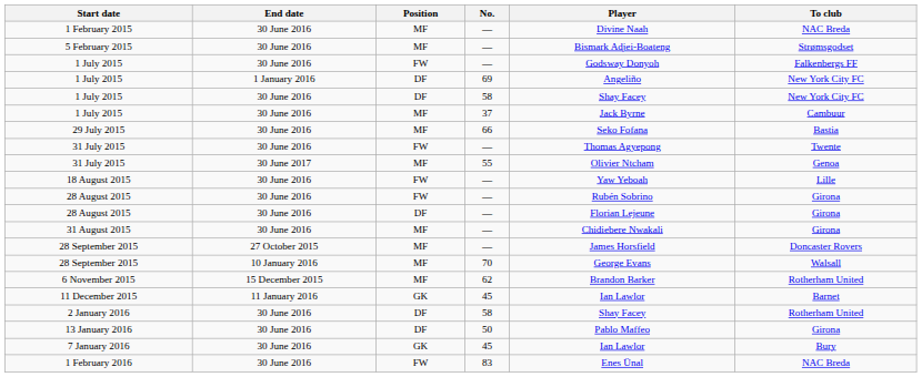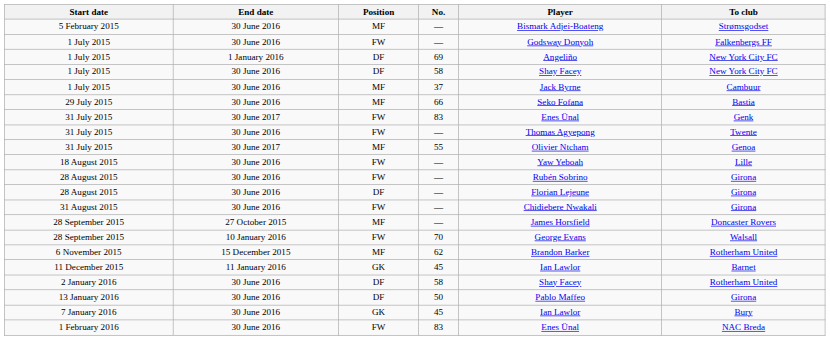 <table class="wikitable sortable" style="width:97%; text-align:center; font-size:85%; text-align:centre;">
 <tr>
 <th>Start date</th>
 <th>End date</th>
 <th>Position</th>
 <th>No.</th>
 <th>Player</th>
 <th>To club</th>
-</tr>
-<tr>
-<td>1 February 2015</td>
-<td>30 June 2016</td>
-<td>MF</td>
-<td>—</td>
-<td> <a href='#'>Divine Naah</a></td>
-<td> <a href='#'>NAC Breda</a></td>
 </tr>
 <tr>
 <td>5 February 2015</td>
 <td>30 June 2016</td>
 <td>MF</td>
 <td>—</td>
 <td> <a href='#'>Bismark Adjei-Boateng</a></td>
 <td><a href='#'>Strømsgodset</a></td>
 </tr>
 <tr>
 <td>1 July 2015</td>
 <td>30 June 2016</td>
 <td>FW</td>
 <td>—</td>
 <td> <a href='#'>Godsway Donyoh</a></td>
 <td> <a href='#'>Falkenbergs FF</a></td>
 </tr>
 <tr>
 <td>1 July 2015</td>
 <td>1 January 2016</td>
 <td>DF</td>
 <td>69</td>
 <td> <a href='#'>Angeliño</a></td>
 <td> <a href='#'>New York City FC</a></td>
 </tr>
 <tr>
 <td>1 July 2015</td>
 <td>30 June 2016</td>
 <td>DF</td>
 <td>58</td>
 <td> <a href='#'>Shay Facey</a></td>
 <td> <a href='#'>New York City FC</a></td>
 </tr>
 <tr>
 <td>1 July 2015</td>
 <td>30 June 2016</td>
 <td>MF</td>
 <td>37</td>
 <td> <a href='#'>Jack Byrne</a></td>
 <td> <a href='#'>Cambuur</a></td>
 </tr>
 <tr>
 <td>29 July 2015</td>
 <td>30 June 2016</td>
 <td>MF</td>
 <td>66</td>
 <td> <a href='#'>Seko Fofana</a></td>
 <td> <a href='#'>Bastia</a></td>
 </tr>
 <tr>
 <td>31 July 2015</td>
+<td>30 June 2017</td>
+<td>FW</td>
+<td>83</td>
+<td> <a href='#'>Enes Ünal</a></td>
+<td> <a href='#'>Genk</a></td>
+</tr>
+<tr>
+<td>31 July 2015</td>
 <td>30 June 2016</td>
 <td>FW</td>
 <td>—</td>
 <td> <a href='#'>Thomas Agyepong</a></td>
 <td> <a href='#'>Twente</a></td>
 </tr>
 <tr>
 <td>31 July 2015</td>
 <td>30 June 2017</td>
 <td>MF</td>
 <td>55</td>
 <td> <a href='#'>Olivier Ntcham</a></td>
 <td> <a href='#'>Genoa</a></td>
 </tr>
 <tr>
 <td>18 August 2015</td>
 <td>30 June 2016</td>
 <td>FW</td>
 <td>—</td>
 <td> <a href='#'>Yaw Yeboah</a></td>
 <td> <a href='#'>Lille</a></td>
 </tr>
 <tr>
 <td>28 August 2015</td>
 <td>30 June 2016</td>
 <td>FW</td>
 <td>—</td>
 <td> <a href='#'>Rubén Sobrino</a></td>
 <td> <a href='#'>Girona</a></td>
 </tr>
 <tr>
 <td>28 August 2015</td>
 <td>30 June 2016</td>
 <td>DF</td>
 <td>—</td>
 <td> <a href='#'>Florian Lejeune</a></td>
 <td> <a href='#'>Girona</a></td>
 </tr>
 <tr>
 <td>31 August 2015</td>
 <td>30 June 2016</td>
-<td>MF</td>
+<td>FW</td>
 <td>—</td>
 <td> <a href='#'>Chidiebere Nwakali</a></td>
 <td> <a href='#'>Girona</a></td>
 </tr>
 <tr>
 <td>28 September 2015</td>
 <td>27 October 2015</td>
 <td>MF</td>
 <td>—</td>
 <td> <a href='#'>James Horsfield</a></td>
 <td> <a href='#'>Doncaster Rovers</a></td>
 </tr>
 <tr>
 <td>28 September 2015</td>
 <td>10 January 2016</td>
-<td>MF</td>
+<td>FW</td>
 <td>70</td>
 <td> <a href='#'>George Evans</a></td>
 <td> <a href='#'>Walsall</a></td>
 </tr>
 <tr>
 <td>6 November 2015</td>
 <td>15 December 2015</td>
 <td>MF</td>
 <td>62</td>
 <td> <a href='#'>Brandon Barker</a></td>
 <td> <a href='#'>Rotherham United</a></td>
 </tr>
 <tr>
 <td>11 December 2015</td>
 <td>11 January 2016</td>
 <td>GK</td>
 <td>45</td>
 <td> <a href='#'>Ian Lawlor</a></td>
 <td> <a href='#'>Barnet</a></td>
 </tr>
 <tr>
 <td>2 January 2016</td>
 <td>30 June 2016</td>
 <td>DF</td>
 <td>58</td>
 <td> <a href='#'>Shay Facey</a></td>
 <td> <a href='#'>Rotherham United</a></td>
 </tr>
 <tr>
 <td>13 January 2016</td>
 <td>30 June 2016</td>
 <td>DF</td>
 <td>50</td>
 <td> <a href='#'>Pablo Maffeo</a></td>
 <td> <a href='#'>Girona</a></td>
 </tr>
 <tr>
 <td>7 January 2016</td>
 <td>30 June 2016</td>
 <td>GK</td>
 <td>45</td>
 <td> <a href='#'>Ian Lawlor</a></td>
 <td> <a href='#'>Bury</a></td>
 </tr>
 <tr>
 <td>1 February 2016</td>
 <td>30 June 2016</td>
 <td>FW</td>
 <td>83</td>
 <td> <a href='#'>Enes Ünal</a></td>
 <td> <a href='#'>NAC Breda</a></td>
 </tr>
 </table>
